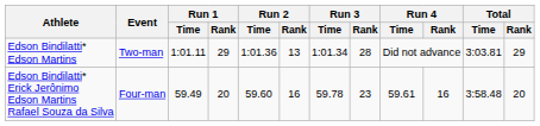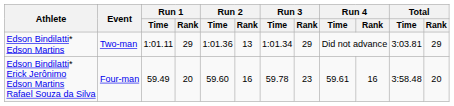 <table class=wikitable style=font-size:90%;text-align:center>
 <tr>
 <th rowspan="2">Athlete</th>
 <th rowspan="2">Event</th>
 <th colspan="2">Run 1</th>
 <th colspan="2">Run 2</th>
 <th colspan="2">Run 3</th>
 <th colspan="2">Run 4</th>
 <th colspan="2">Total</th>
 </tr>
 <tr style="font-size:95%">
 <th>Time</th>
 <th>Rank</th>
 <th>Time</th>
 <th>Rank</th>
 <th>Time</th>
 <th>Rank</th>
 <th>Time</th>
 <th>Rank</th>
 <th>Time</th>
 <th>Rank</th>
 </tr>
 <tr>
 <td align=left><a href='#'>Edson Bindilatti</a>*<br><a href='#'>Edson Martins</a></td>
 <td align=left><a href='#'>Two-man</a></td>
 <td>1:01.11</td>
 <td>29</td>
 <td>1:01.36</td>
 <td>13</td>
 <td>1:01.34</td>
-<td>28</td>
+<td>29</td>
 <td colspan=2>Did not advance</td>
 <td>3:03.81</td>
 <td>29</td>
 </tr>
 <tr>
 <td align=left><a href='#'>Edson Bindilatti</a>*<br><a href='#'>Erick Jerônimo</a><br><a href='#'>Edson Martins</a><br><a href='#'>Rafael Souza da Silva</a></td>
 <td align=left><a href='#'>Four-man</a></td>
 <td>59.49</td>
 <td>20</td>
 <td>59.60</td>
 <td>16</td>
 <td>59.78</td>
 <td>23</td>
 <td>59.61</td>
 <td>16</td>
 <td>3:58.48</td>
 <td>20</td>
 </tr>
 </table>
